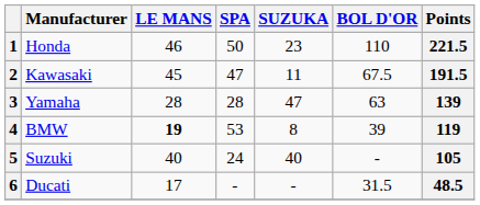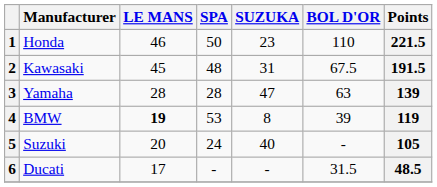 <table class="wikitable" style="font-size:85%; text-align:center">
 <tr>
 <th></th>
 <th>Manufacturer</th>
 <th><a href='#'>LE MANS</a><br></th>
 <th><a href='#'>SPA</a><br></th>
 <th><a href='#'>SUZUKA</a><br></th>
 <th><a href='#'>BOL D'OR</a><br></th>
 <th>Points</th>
 </tr>
 <tr>
 <th>1</th>
 <td align=left> <a href='#'>Honda</a></td>
 <td>46</td>
 <td>50</td>
 <td>23</td>
 <td>110</td>
 <th>221.5</th>
 </tr>
 <tr>
 <th>2</th>
 <td align=left> <a href='#'>Kawasaki</a></td>
 <td>45</td>
-<td>47</td>
-<td>11</td>
+<td>48</td>
+<td>31</td>
 <td>67.5</td>
 <th>191.5</th>
 </tr>
 <tr>
 <th>3</th>
 <td align=left> <a href='#'>Yamaha</a></td>
 <td>28</td>
 <td>28</td>
 <td>47</td>
 <td>63</td>
 <th>139</th>
 </tr>
 <tr>
 <th>4</th>
 <td align=left> <a href='#'>BMW</a></td>
 <td><strong>19</strong></td>
 <td>53</td>
 <td>8</td>
 <td>39</td>
 <th>119</th>
 </tr>
 <tr>
 <th>5</th>
 <td align=left> <a href='#'>Suzuki</a></td>
-<td>40</td>
+<td>20</td>
 <td>24</td>
 <td>40</td>
 <td>-</td>
 <th>105</th>
 </tr>
 <tr>
 <th>6</th>
 <td align=left> <a href='#'>Ducati</a></td>
 <td>17</td>
 <td>-</td>
 <td>-</td>
 <td>31.5</td>
 <th>48.5</th>
 </tr>
 <tr>
 </tr>
 </table>
